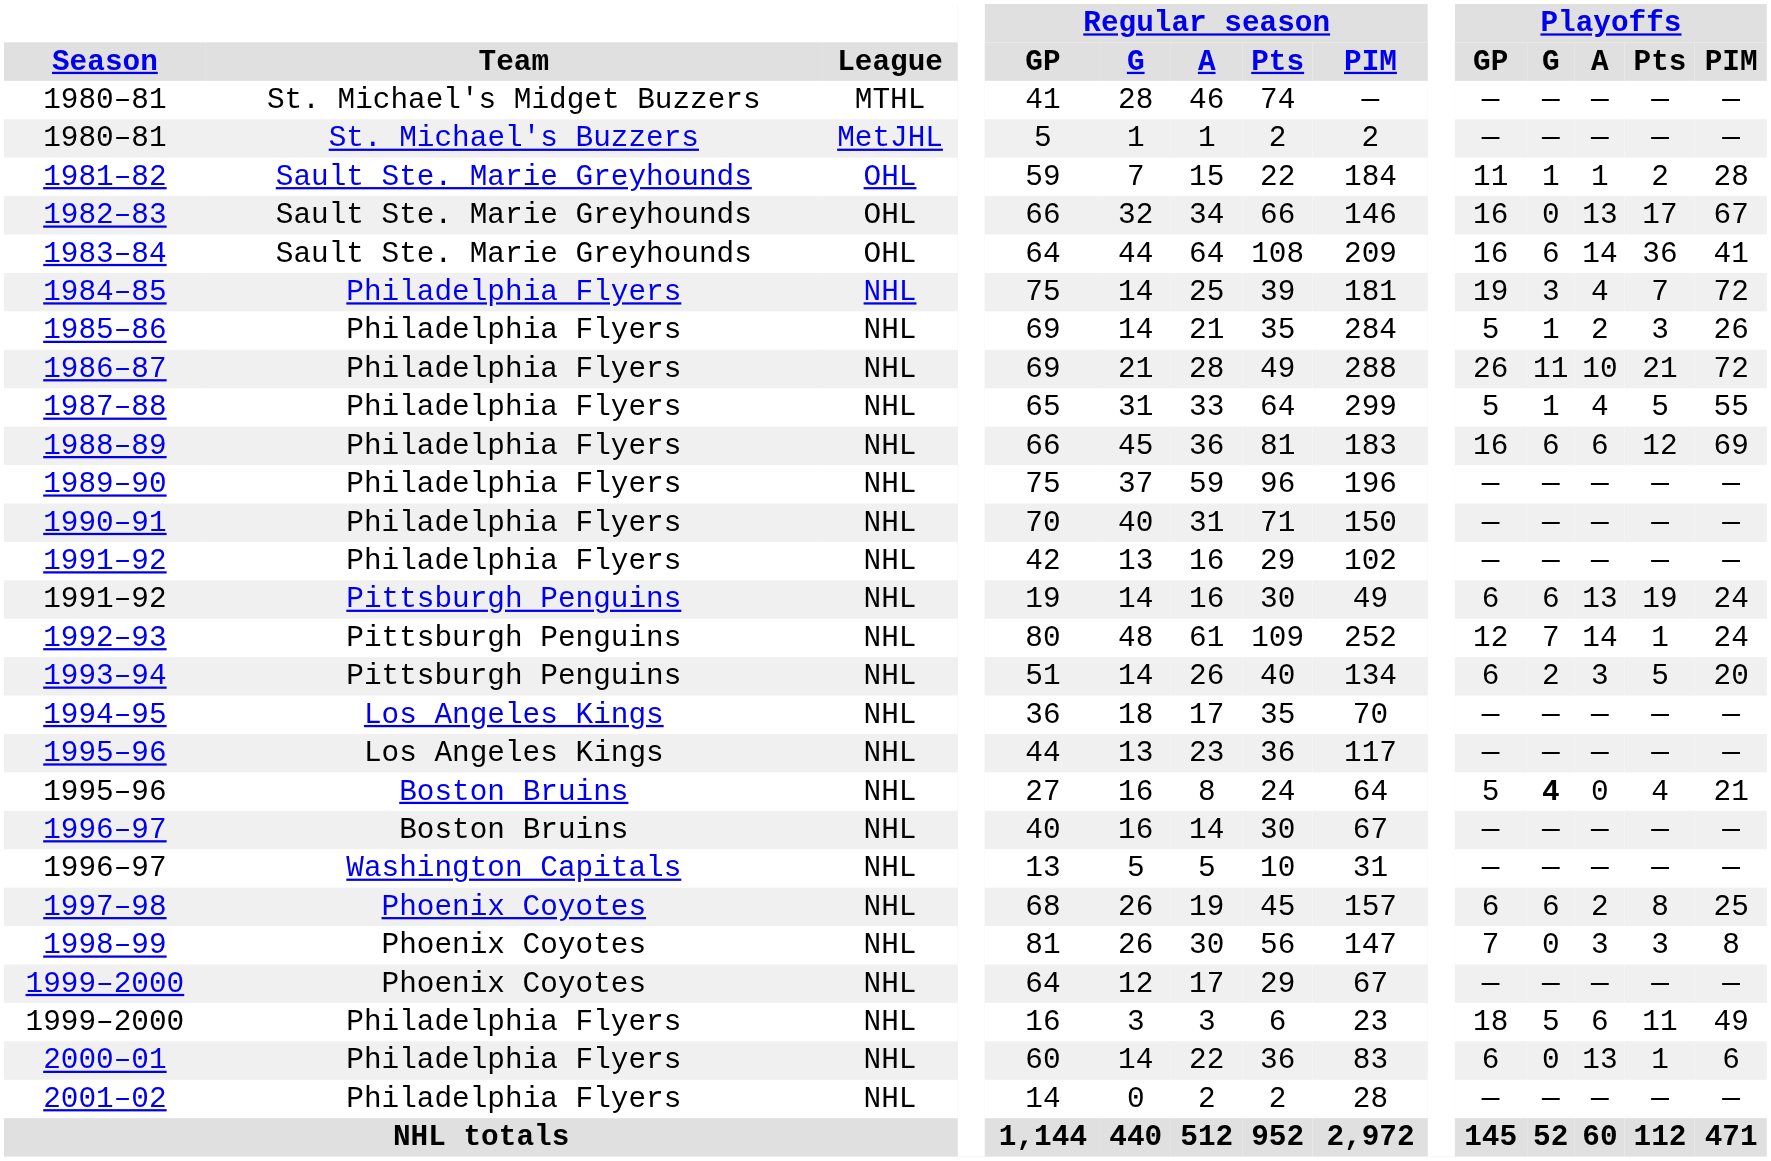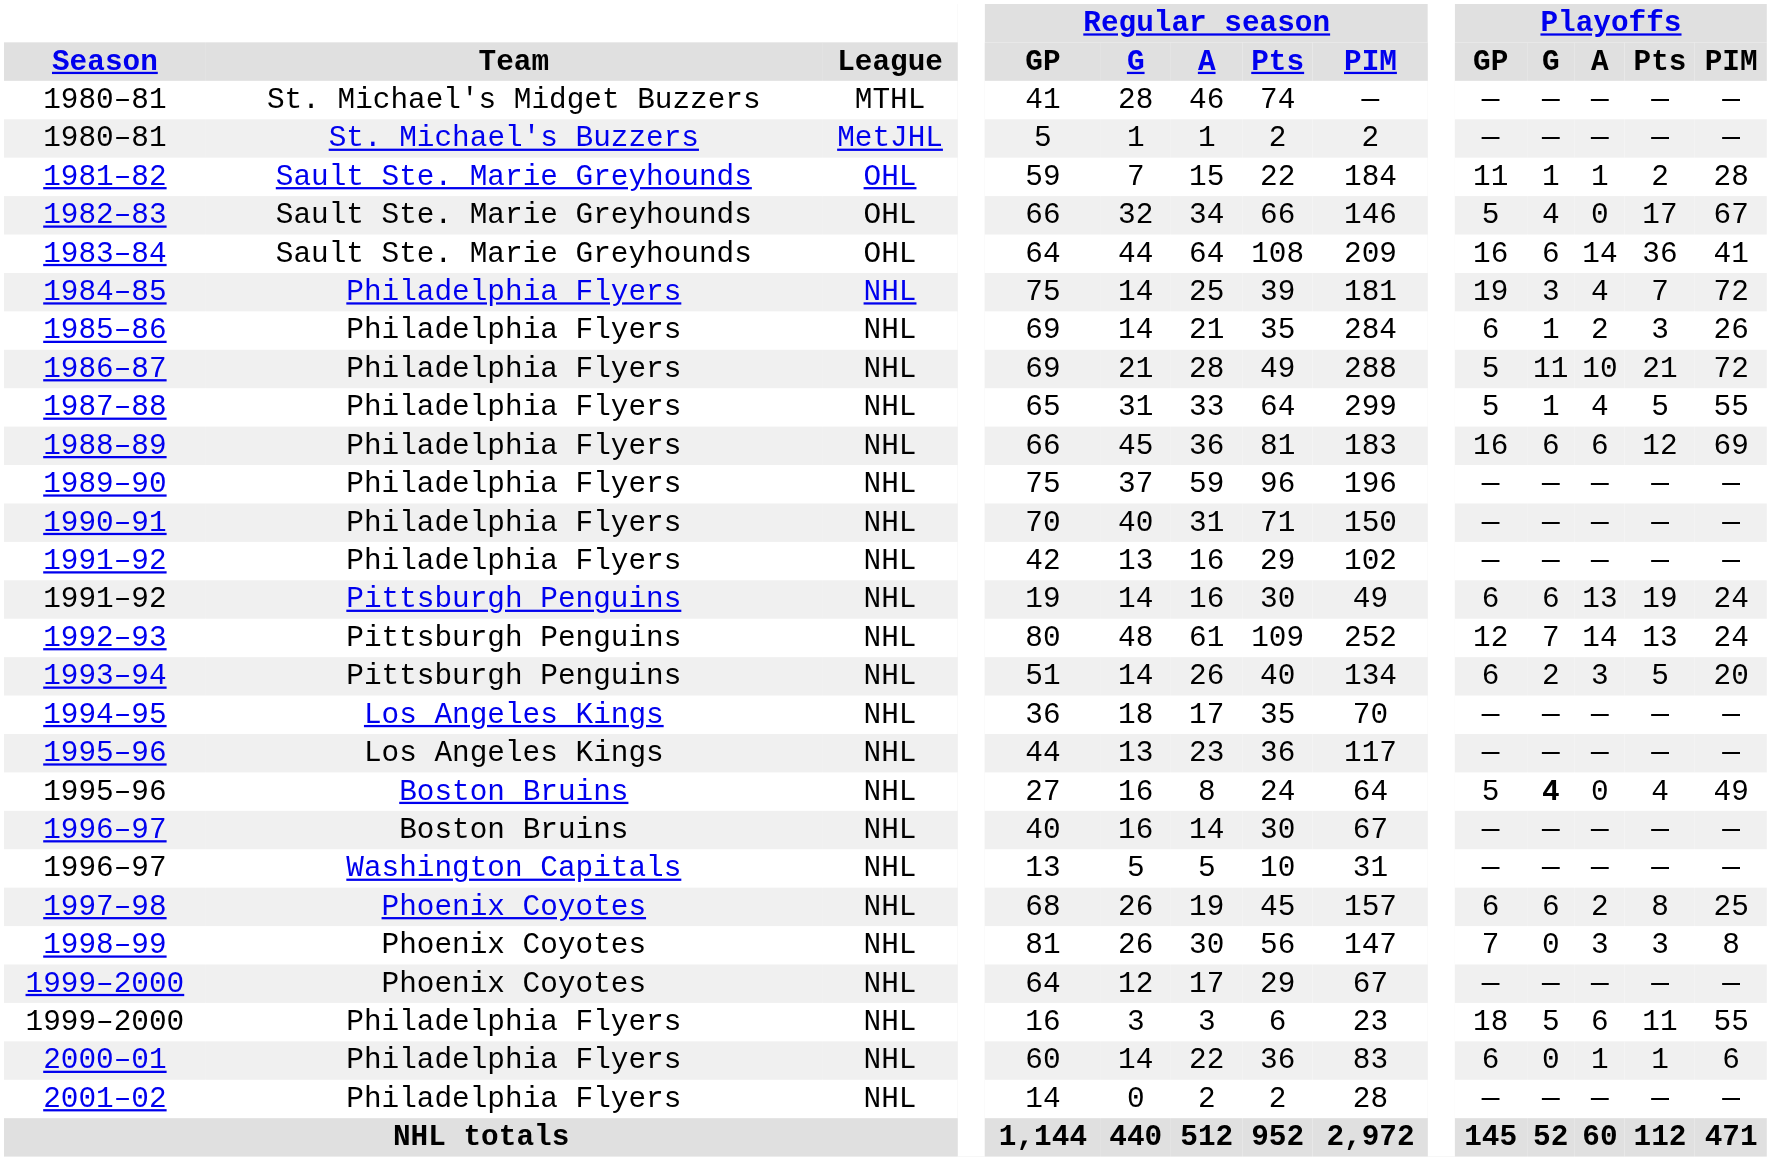 <table border="0" cellpadding="1" cellspacing="0" style="text-align:center; width:60em;">
 <tr bgcolor="#e0e0e0">
 <th colspan="3" bgcolor="#ffffff"> </th>
 <th rowspan="99" bgcolor="#ffffff"> </th>
 <th colspan="5"><a href='#'>Regular season</a></th>
 <th rowspan="99" bgcolor="#ffffff"> </th>
 <th colspan="5"><a href='#'>Playoffs</a></th>
 </tr>
 <tr bgcolor="#e0e0e0">
 <th><a href='#'>Season</a></th>
 <th>Team</th>
 <th>League</th>
 <th>GP</th>
 <th><a href='#'>G</a></th>
 <th><a href='#'>A</a></th>
 <th><a href='#'>Pts</a></th>
 <th><a href='#'>PIM</a></th>
 <th>GP</th>
 <th>G</th>
 <th>A</th>
 <th>Pts</th>
 <th>PIM</th>
 </tr>
 <tr>
 <td>1980–81</td>
 <td>St. Michael's Midget Buzzers</td>
 <td>MTHL</td>
 <td>41</td>
 <td>28</td>
 <td>46</td>
 <td>74</td>
 <td>—</td>
 <td>—</td>
 <td>—</td>
 <td>—</td>
 <td>—</td>
 <td>—</td>
 </tr>
 <tr bgcolor="#f0f0f0">
 <td>1980–81</td>
 <td><a href='#'>St. Michael's Buzzers</a></td>
 <td><a href='#'>MetJHL</a></td>
 <td>5</td>
 <td>1</td>
 <td>1</td>
 <td>2</td>
 <td>2</td>
 <td>—</td>
 <td>—</td>
 <td>—</td>
 <td>—</td>
 <td>—</td>
 </tr>
 <tr>
 <td><a href='#'>1981–82</a></td>
 <td><a href='#'>Sault Ste. Marie Greyhounds</a></td>
 <td><a href='#'>OHL</a></td>
 <td>59</td>
 <td>7</td>
 <td>15</td>
 <td>22</td>
 <td>184</td>
 <td>11</td>
 <td>1</td>
 <td>1</td>
 <td>2</td>
 <td>28</td>
 </tr>
 <tr bgcolor="#f0f0f0">
 <td><a href='#'>1982–83</a></td>
 <td>Sault Ste. Marie Greyhounds</td>
 <td>OHL</td>
 <td>66</td>
 <td>32</td>
 <td>34</td>
 <td>66</td>
 <td>146</td>
-<td>16</td>
+<td>5</td>
+<td>4</td>
 <td>0</td>
-<td>13</td>
 <td>17</td>
 <td>67</td>
 </tr>
 <tr>
 <td><a href='#'>1983–84</a></td>
 <td>Sault Ste. Marie Greyhounds</td>
 <td>OHL</td>
 <td>64</td>
 <td>44</td>
 <td>64</td>
 <td>108</td>
 <td>209</td>
 <td>16</td>
 <td>6</td>
 <td>14</td>
 <td>36</td>
 <td>41</td>
 </tr>
 <tr bgcolor="#f0f0f0">
 <td><a href='#'>1984–85</a></td>
 <td><a href='#'>Philadelphia Flyers</a></td>
 <td><a href='#'>NHL</a></td>
 <td>75</td>
 <td>14</td>
 <td>25</td>
 <td>39</td>
 <td>181</td>
 <td>19</td>
 <td>3</td>
 <td>4</td>
 <td>7</td>
 <td>72</td>
 </tr>
 <tr>
 <td><a href='#'>1985–86</a></td>
 <td>Philadelphia Flyers</td>
 <td>NHL</td>
 <td>69</td>
 <td>14</td>
 <td>21</td>
 <td>35</td>
 <td>284</td>
-<td>5</td>
+<td>6</td>
 <td>1</td>
 <td>2</td>
 <td>3</td>
 <td>26</td>
 </tr>
 <tr bgcolor="#f0f0f0">
 <td><a href='#'>1986–87</a></td>
 <td>Philadelphia Flyers</td>
 <td>NHL</td>
 <td>69</td>
 <td>21</td>
 <td>28</td>
 <td>49</td>
 <td>288</td>
-<td>26</td>
+<td>5</td>
 <td>11</td>
 <td>10</td>
 <td>21</td>
 <td>72</td>
 </tr>
 <tr>
 <td><a href='#'>1987–88</a></td>
 <td>Philadelphia Flyers</td>
 <td>NHL</td>
 <td>65</td>
 <td>31</td>
 <td>33</td>
 <td>64</td>
 <td>299</td>
 <td>5</td>
 <td>1</td>
 <td>4</td>
 <td>5</td>
 <td>55</td>
 </tr>
 <tr bgcolor="#f0f0f0">
 <td><a href='#'>1988–89</a></td>
 <td>Philadelphia Flyers</td>
 <td>NHL</td>
 <td>66</td>
 <td>45</td>
 <td>36</td>
 <td>81</td>
 <td>183</td>
 <td>16</td>
 <td>6</td>
 <td>6</td>
 <td>12</td>
 <td>69</td>
 </tr>
 <tr>
 <td><a href='#'>1989–90</a></td>
 <td>Philadelphia Flyers</td>
 <td>NHL</td>
 <td>75</td>
 <td>37</td>
 <td>59</td>
 <td>96</td>
 <td>196</td>
 <td>—</td>
 <td>—</td>
 <td>—</td>
 <td>—</td>
 <td>—</td>
 </tr>
 <tr bgcolor="#f0f0f0">
 <td><a href='#'>1990–91</a></td>
 <td>Philadelphia Flyers</td>
 <td>NHL</td>
 <td>70</td>
 <td>40</td>
 <td>31</td>
 <td>71</td>
 <td>150</td>
 <td>—</td>
 <td>—</td>
 <td>—</td>
 <td>—</td>
 <td>—</td>
 </tr>
 <tr>
 <td><a href='#'>1991–92</a></td>
 <td>Philadelphia Flyers</td>
 <td>NHL</td>
 <td>42</td>
 <td>13</td>
 <td>16</td>
 <td>29</td>
 <td>102</td>
 <td>—</td>
 <td>—</td>
 <td>—</td>
 <td>—</td>
 <td>—</td>
 </tr>
 <tr bgcolor="#f0f0f0">
 <td>1991–92</td>
 <td><a href='#'>Pittsburgh Penguins</a></td>
 <td>NHL</td>
 <td>19</td>
 <td>14</td>
 <td>16</td>
 <td>30</td>
 <td>49</td>
 <td>6</td>
 <td>6</td>
 <td>13</td>
 <td>19</td>
 <td>24</td>
 </tr>
 <tr>
 <td><a href='#'>1992–93</a></td>
 <td>Pittsburgh Penguins</td>
 <td>NHL</td>
 <td>80</td>
 <td>48</td>
 <td>61</td>
 <td>109</td>
 <td>252</td>
 <td>12</td>
 <td>7</td>
 <td>14</td>
-<td>1</td>
+<td>13</td>
 <td>24</td>
 </tr>
 <tr bgcolor="#f0f0f0">
 <td><a href='#'>1993–94</a></td>
 <td>Pittsburgh Penguins</td>
 <td>NHL</td>
 <td>51</td>
 <td>14</td>
 <td>26</td>
 <td>40</td>
 <td>134</td>
 <td>6</td>
 <td>2</td>
 <td>3</td>
 <td>5</td>
 <td>20</td>
 </tr>
 <tr>
 <td><a href='#'>1994–95</a></td>
 <td><a href='#'>Los Angeles Kings</a></td>
 <td>NHL</td>
 <td>36</td>
 <td>18</td>
 <td>17</td>
 <td>35</td>
 <td>70</td>
 <td>—</td>
 <td>—</td>
 <td>—</td>
 <td>—</td>
 <td>—</td>
 </tr>
 <tr bgcolor="#f0f0f0">
 <td><a href='#'>1995–96</a></td>
 <td>Los Angeles Kings</td>
 <td>NHL</td>
 <td>44</td>
 <td>13</td>
 <td>23</td>
 <td>36</td>
 <td>117</td>
 <td>—</td>
 <td>—</td>
 <td>—</td>
 <td>—</td>
 <td>—</td>
 </tr>
 <tr>
 <td>1995–96</td>
 <td><a href='#'>Boston Bruins</a></td>
 <td>NHL</td>
 <td>27</td>
 <td>16</td>
 <td>8</td>
 <td>24</td>
 <td>64</td>
 <td>5</td>
 <td><strong>4</strong></td>
 <td>0</td>
 <td>4</td>
-<td>21</td>
+<td>49</td>
 </tr>
 <tr bgcolor="#f0f0f0">
 <td><a href='#'>1996–97</a></td>
 <td>Boston Bruins</td>
 <td>NHL</td>
 <td>40</td>
 <td>16</td>
 <td>14</td>
 <td>30</td>
 <td>67</td>
 <td>—</td>
 <td>—</td>
 <td>—</td>
 <td>—</td>
 <td>—</td>
 </tr>
 <tr>
 <td>1996–97</td>
 <td><a href='#'>Washington Capitals</a></td>
 <td>NHL</td>
 <td>13</td>
 <td>5</td>
 <td>5</td>
 <td>10</td>
 <td>31</td>
 <td>—</td>
 <td>—</td>
 <td>—</td>
 <td>—</td>
 <td>—</td>
 </tr>
 <tr bgcolor="#f0f0f0">
 <td><a href='#'>1997–98</a></td>
 <td><a href='#'>Phoenix Coyotes</a></td>
 <td>NHL</td>
 <td>68</td>
 <td>26</td>
 <td>19</td>
 <td>45</td>
 <td>157</td>
 <td>6</td>
 <td>6</td>
 <td>2</td>
 <td>8</td>
 <td>25</td>
 </tr>
 <tr>
 <td><a href='#'>1998–99</a></td>
 <td>Phoenix Coyotes</td>
 <td>NHL</td>
 <td>81</td>
 <td>26</td>
 <td>30</td>
 <td>56</td>
 <td>147</td>
 <td>7</td>
 <td>0</td>
 <td>3</td>
 <td>3</td>
 <td>8</td>
 </tr>
 <tr bgcolor="#f0f0f0">
 <td><a href='#'>1999–2000</a></td>
 <td>Phoenix Coyotes</td>
 <td>NHL</td>
 <td>64</td>
 <td>12</td>
 <td>17</td>
 <td>29</td>
 <td>67</td>
 <td>—</td>
 <td>—</td>
 <td>—</td>
 <td>—</td>
 <td>—</td>
 </tr>
 <tr>
 <td>1999–2000</td>
 <td>Philadelphia Flyers</td>
 <td>NHL</td>
 <td>16</td>
 <td>3</td>
 <td>3</td>
 <td>6</td>
 <td>23</td>
 <td>18</td>
 <td>5</td>
 <td>6</td>
 <td>11</td>
-<td>49</td>
+<td>55</td>
 </tr>
 <tr bgcolor="#f0f0f0">
 <td><a href='#'>2000–01</a></td>
 <td>Philadelphia Flyers</td>
 <td>NHL</td>
 <td>60</td>
 <td>14</td>
 <td>22</td>
 <td>36</td>
 <td>83</td>
 <td>6</td>
 <td>0</td>
-<td>13</td>
+<td>1</td>
 <td>1</td>
 <td>6</td>
 </tr>
 <tr>
 <td><a href='#'>2001–02</a></td>
 <td>Philadelphia Flyers</td>
 <td>NHL</td>
 <td>14</td>
 <td>0</td>
 <td>2</td>
 <td>2</td>
 <td>28</td>
 <td>—</td>
 <td>—</td>
 <td>—</td>
 <td>—</td>
 <td>—</td>
 </tr>
 <tr bgcolor="#e0e0e0">
 <th colspan="3">NHL totals</th>
 <th>1,144</th>
 <th>440</th>
 <th>512</th>
 <th>952</th>
 <th>2,972</th>
 <th>145</th>
 <th>52</th>
 <th>60</th>
 <th>112</th>
 <th>471</th>
 </tr>
 </table>
